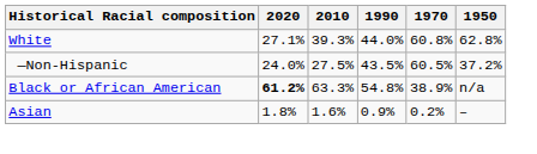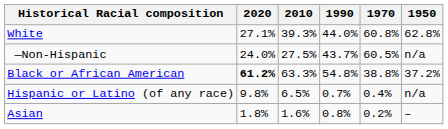 <table class="wikitable sortable collapsible collapsible mw-collapsed" " style="font-size: 90%;">
 <tr>
 <th>Historical Racial composition</th>
 <th>2020</th>
 <th>2010</th>
 <th>1990</th>
 <th>1970</th>
 <th>1950</th>
 </tr>
 <tr>
 <td><a href='#'>White</a></td>
 <td>27.1%</td>
 <td>39.3%</td>
 <td>44.0%</td>
 <td>60.8%</td>
 <td>62.8%</td>
 </tr>
 <tr>
 <td> —Non-Hispanic</td>
 <td>24.0%</td>
 <td>27.5%</td>
-<td>43.5%</td>
+<td>43.7%</td>
 <td>60.5%</td>
-<td>37.2%</td>
+<td>n/a</td>
 </tr>
 <tr>
 <td><a href='#'>Black or African American</a></td>
 <td><strong>61.2%</strong></td>
 <td>63.3%</td>
 <td>54.8%</td>
-<td>38.9%</td>
+<td>38.8%</td>
+<td>37.2%</td>
+</tr>
+<tr>
+<td><a href='#'>Hispanic or Latino</a> (of any race)</td>
+<td>9.8%</td>
+<td>6.5%</td>
+<td>0.7%</td>
+<td>0.4%</td>
 <td>n/a</td>
 </tr>
 <tr>
 <td><a href='#'>Asian</a></td>
 <td>1.8%</td>
 <td>1.6%</td>
-<td>0.9%</td>
+<td>0.8%</td>
 <td>0.2%</td>
 <td>–</td>
 </tr>
 </table>
